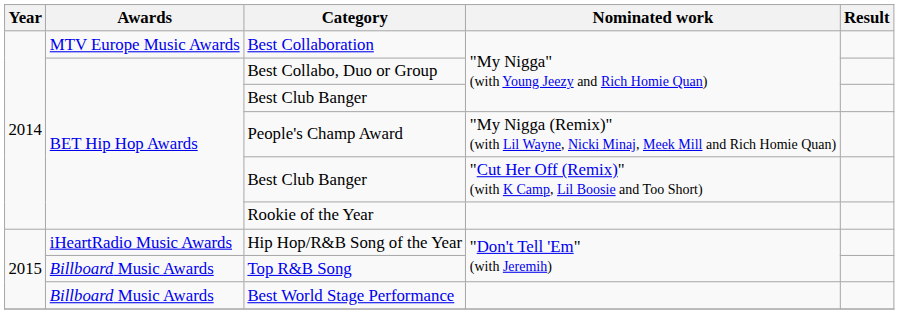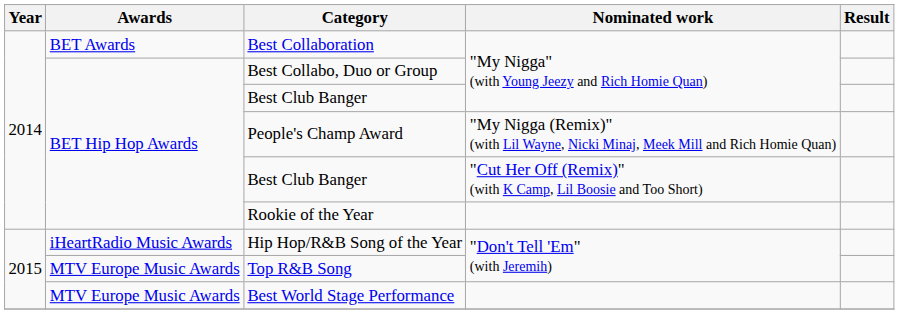 <table class="wikitable">
 <tr>
 <th>Year</th>
 <th>Awards</th>
 <th>Category</th>
 <th>Nominated work</th>
 <th>Result</th>
 </tr>
 <tr>
 <td rowspan="6">2014</td>
-<td><a href='#'>MTV Europe Music Awards</a></td>
+<td><a href='#'>BET Awards</a></td>
 <td><a href='#'>Best Collaboration</a></td>
 <td rowspan="3">"My Nigga" <br><small>(with <a href='#'>Young Jeezy</a> and <a href='#'>Rich Homie Quan</a>)</small></td>
 <td></td>
 </tr>
 <tr>
 <td rowspan="5"><a href='#'>BET Hip Hop Awards</a></td>
 <td>Best Collabo, Duo or Group</td>
 <td></td>
 </tr>
 <tr>
 <td>Best Club Banger</td>
 <td></td>
 </tr>
 <tr>
 <td>People's Champ Award</td>
 <td>"My Nigga (Remix)" <br><small>(with <a href='#'>Lil Wayne</a>, <a href='#'>Nicki Minaj</a>, <a href='#'>Meek Mill</a> and Rich Homie Quan)</small></td>
 <td></td>
 </tr>
 <tr>
 <td>Best Club Banger</td>
 <td>"<a href='#'>Cut Her Off (Remix)</a>" <br><small>(with <a href='#'>K Camp</a>, <a href='#'>Lil Boosie</a> and Too Short)</small></td>
 <td></td>
 </tr>
 <tr>
 <td>Rookie of the Year</td>
 <td></td>
 <td></td>
 </tr>
 <tr>
 <td rowspan="3">2015</td>
 <td><a href='#'>iHeartRadio Music Awards</a></td>
 <td>Hip Hop/R&B Song of the Year</td>
 <td rowspan="2">"<a href='#'>Don't Tell 'Em</a>" <br><small>(with <a href='#'>Jeremih</a>)</small></td>
 <td></td>
 </tr>
 <tr>
-<td><a href='#'><em>Billboard</em> Music Awards</a></td>
+<td><a href='#'>MTV Europe Music Awards</a></td>
 <td><a href='#'>Top R&B Song</a></td>
 <td></td>
 </tr>
 <tr>
-<td><a href='#'><em>Billboard</em> Music Awards</a></td>
+<td><a href='#'>MTV Europe Music Awards</a></td>
 <td><a href='#'>Best World Stage Performance</a></td>
 <td></td>
 <td></td>
 </tr>
 <tr>
 </tr>
 </table>
